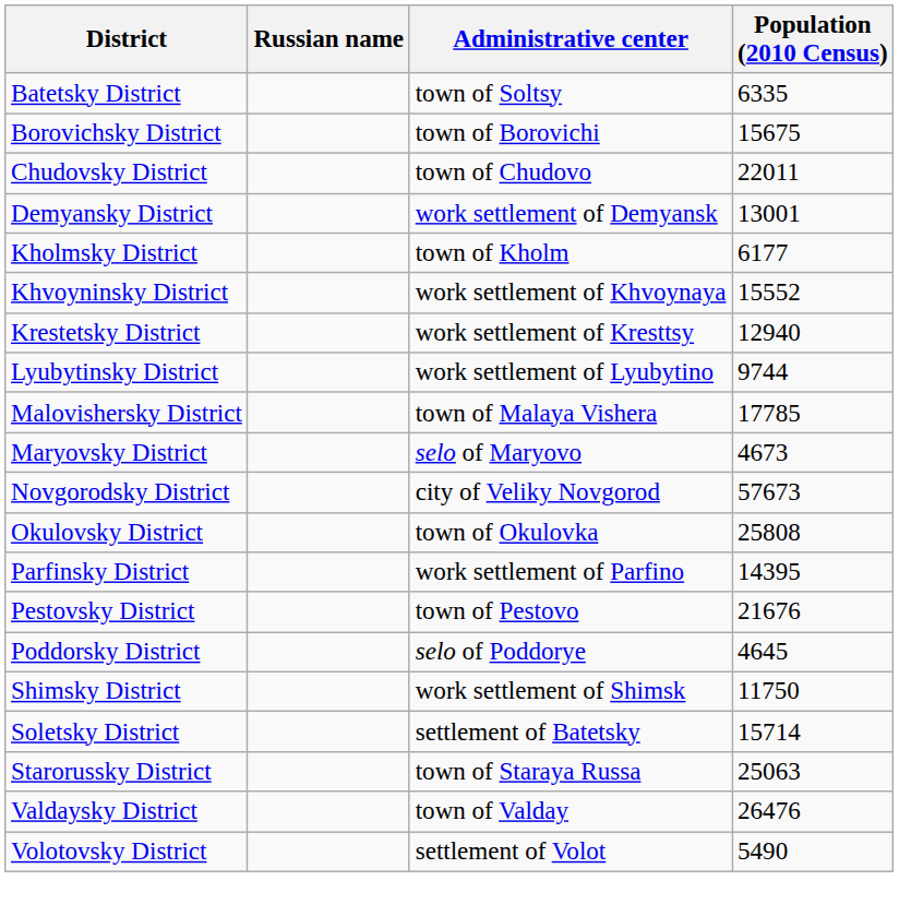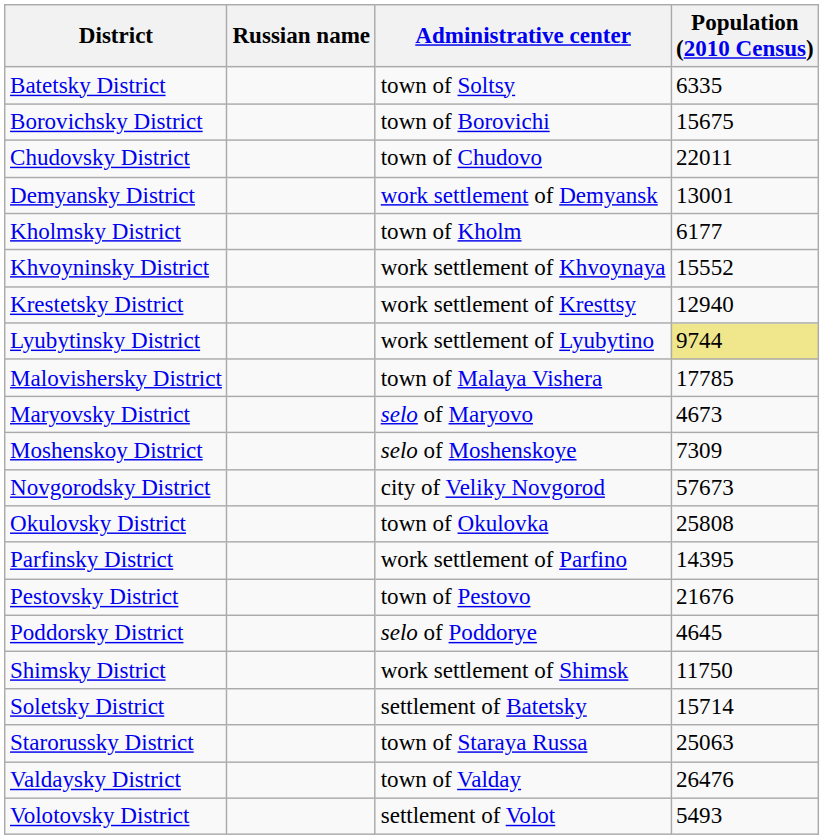 <table class="wikitable sortable">
 <tr>
 <th>District</th>
 <th>Russian name</th>
 <th><a href='#'>Administrative center</a></th>
 <th>Population<br>(<a href='#'>2010 Census</a>)</th>
 </tr>
 <tr>
 <td><a href='#'>Batetsky District</a></td>
 <td></td>
 <td>town of <a href='#'>Soltsy</a></td>
 <td>6335</td>
 </tr>
 <tr>
 <td><a href='#'>Borovichsky District</a></td>
 <td></td>
 <td>town of <a href='#'>Borovichi</a></td>
 <td>15675</td>
 </tr>
 <tr>
 <td><a href='#'>Chudovsky District</a></td>
 <td></td>
 <td>town of <a href='#'>Chudovo</a></td>
 <td>22011</td>
 </tr>
 <tr>
 <td><a href='#'>Demyansky District</a></td>
 <td></td>
 <td><a href='#'>work settlement</a> of <a href='#'>Demyansk</a></td>
 <td>13001</td>
 </tr>
 <tr>
 <td><a href='#'>Kholmsky District</a></td>
 <td></td>
 <td>town of <a href='#'>Kholm</a></td>
 <td>6177</td>
 </tr>
 <tr>
 <td><a href='#'>Khvoyninsky District</a></td>
 <td></td>
 <td>work settlement of <a href='#'>Khvoynaya</a></td>
 <td>15552</td>
 </tr>
 <tr>
 <td><a href='#'>Krestetsky District</a></td>
 <td></td>
 <td>work settlement of <a href='#'>Kresttsy</a></td>
 <td>12940</td>
 </tr>
 <tr>
 <td><a href='#'>Lyubytinsky District</a></td>
 <td></td>
 <td>work settlement of <a href='#'>Lyubytino</a></td>
-<td>9744</td>
+<td style="background: khaki;">9744</td>
 </tr>
 <tr>
 <td><a href='#'>Malovishersky District</a></td>
 <td></td>
 <td>town of <a href='#'>Malaya Vishera</a></td>
 <td>17785</td>
 </tr>
 <tr>
 <td><a href='#'>Maryovsky District</a></td>
 <td></td>
 <td><em><a href='#'>selo</a></em> of <a href='#'>Maryovo</a></td>
 <td>4673</td>
+</tr>
+<tr>
+<td><a href='#'>Moshenskoy District</a></td>
+<td></td>
+<td><em>selo</em> of <a href='#'>Moshenskoye</a></td>
+<td>7309</td>
 </tr>
 <tr>
 <td><a href='#'>Novgorodsky District</a></td>
 <td></td>
 <td>city of <a href='#'>Veliky Novgorod</a></td>
 <td>57673</td>
 </tr>
 <tr>
 <td><a href='#'>Okulovsky District</a></td>
 <td></td>
 <td>town of <a href='#'>Okulovka</a></td>
 <td>25808</td>
 </tr>
 <tr>
 <td><a href='#'>Parfinsky District</a></td>
 <td></td>
 <td>work settlement of <a href='#'>Parfino</a></td>
 <td>14395</td>
 </tr>
 <tr>
 <td><a href='#'>Pestovsky District</a></td>
 <td></td>
 <td>town of <a href='#'>Pestovo</a></td>
 <td>21676</td>
 </tr>
 <tr>
 <td><a href='#'>Poddorsky District</a></td>
 <td></td>
 <td><em>selo</em> of <a href='#'>Poddorye</a></td>
 <td>4645</td>
 </tr>
 <tr>
 <td><a href='#'>Shimsky District</a></td>
 <td></td>
 <td>work settlement of <a href='#'>Shimsk</a></td>
 <td>11750</td>
 </tr>
 <tr>
 <td><a href='#'>Soletsky District</a></td>
 <td></td>
 <td>settlement of <a href='#'>Batetsky</a></td>
 <td>15714</td>
 </tr>
 <tr>
 <td><a href='#'>Starorussky District</a></td>
 <td></td>
 <td>town of <a href='#'>Staraya Russa</a></td>
 <td>25063</td>
 </tr>
 <tr>
 <td><a href='#'>Valdaysky District</a></td>
 <td></td>
 <td>town of <a href='#'>Valday</a></td>
 <td>26476</td>
 </tr>
 <tr>
 <td><a href='#'>Volotovsky District</a></td>
 <td></td>
 <td>settlement of <a href='#'>Volot</a></td>
-<td>5490</td>
+<td>5493</td>
 </tr>
 </table>
